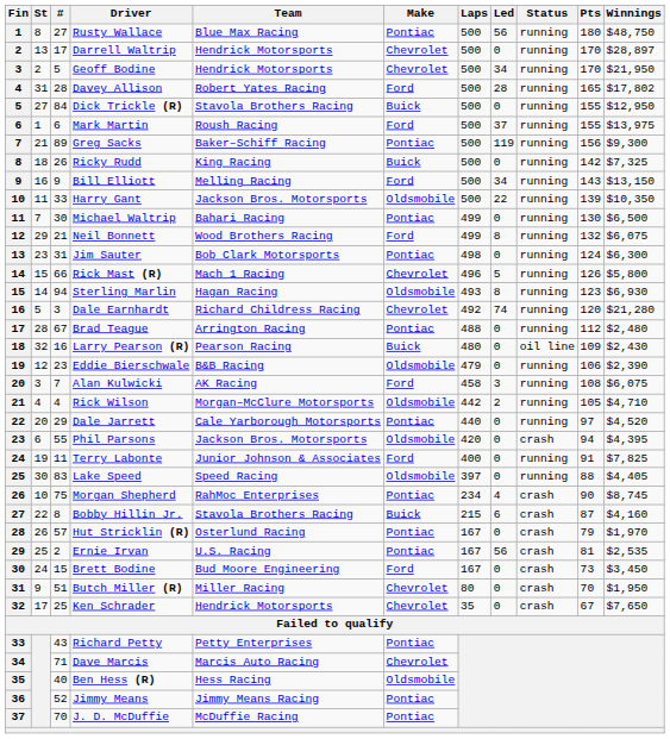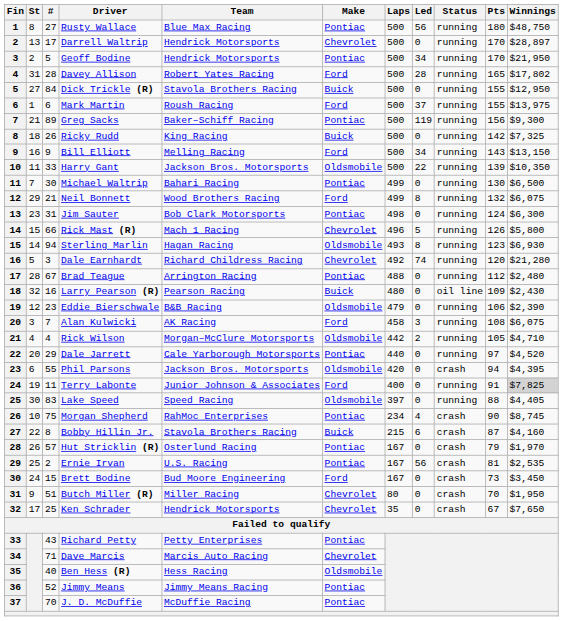 <table class="wikitable" style="font-size:95%">
 <tr>
 <th>Fin</th>
 <th>St</th>
 <th>#</th>
 <th>Driver</th>
 <th>Team</th>
 <th>Make</th>
 <th>Laps</th>
 <th>Led</th>
 <th>Status</th>
 <th>Pts</th>
 <th>Winnings</th>
 </tr>
 <tr>
 <th>1</th>
 <td>8</td>
 <td>27</td>
 <td><a href='#'>Rusty Wallace</a></td>
 <td><a href='#'>Blue Max Racing</a></td>
 <td><a href='#'>Pontiac</a></td>
 <td>500</td>
 <td>56</td>
 <td>running</td>
 <td>180</td>
 <td>$48,750</td>
 </tr>
 <tr>
 <th>2</th>
 <td>13</td>
 <td>17</td>
 <td><a href='#'>Darrell Waltrip</a></td>
 <td><a href='#'>Hendrick Motorsports</a></td>
 <td><a href='#'>Chevrolet</a></td>
 <td>500</td>
 <td>0</td>
 <td>running</td>
 <td>170</td>
 <td>$28,897</td>
 </tr>
 <tr>
 <th>3</th>
 <td>2</td>
 <td>5</td>
 <td><a href='#'>Geoff Bodine</a></td>
 <td><a href='#'>Hendrick Motorsports</a></td>
-<td><a href='#'>Chevrolet</a></td>
+<td><a href='#'>Pontiac</a></td>
 <td>500</td>
 <td>34</td>
 <td>running</td>
 <td>170</td>
 <td>$21,950</td>
 </tr>
 <tr>
 <th>4</th>
 <td>31</td>
 <td>28</td>
 <td><a href='#'>Davey Allison</a></td>
 <td><a href='#'>Robert Yates Racing</a></td>
 <td><a href='#'>Ford</a></td>
 <td>500</td>
 <td>28</td>
 <td>running</td>
 <td>165</td>
 <td>$17,802</td>
 </tr>
 <tr>
 <th>5</th>
 <td>27</td>
 <td>84</td>
 <td><a href='#'>Dick Trickle</a> <strong>(R)</strong></td>
 <td><a href='#'>Stavola Brothers Racing</a></td>
 <td><a href='#'>Buick</a></td>
 <td>500</td>
 <td>0</td>
 <td>running</td>
 <td>155</td>
 <td>$12,950</td>
 </tr>
 <tr>
 <th>6</th>
 <td>1</td>
 <td>6</td>
 <td><a href='#'>Mark Martin</a></td>
 <td><a href='#'>Roush Racing</a></td>
 <td><a href='#'>Ford</a></td>
 <td>500</td>
 <td>37</td>
 <td>running</td>
 <td>155</td>
 <td>$13,975</td>
 </tr>
 <tr>
 <th>7</th>
 <td>21</td>
 <td>89</td>
 <td><a href='#'>Greg Sacks</a></td>
 <td><a href='#'>Baker–Schiff Racing</a></td>
 <td><a href='#'>Pontiac</a></td>
 <td>500</td>
 <td>119</td>
 <td>running</td>
 <td>156</td>
 <td>$9,300</td>
 </tr>
 <tr>
 <th>8</th>
 <td>18</td>
 <td>26</td>
 <td><a href='#'>Ricky Rudd</a></td>
 <td><a href='#'>King Racing</a></td>
 <td><a href='#'>Buick</a></td>
 <td>500</td>
 <td>0</td>
 <td>running</td>
 <td>142</td>
 <td>$7,325</td>
 </tr>
 <tr>
 <th>9</th>
 <td>16</td>
 <td>9</td>
 <td><a href='#'>Bill Elliott</a></td>
 <td><a href='#'>Melling Racing</a></td>
 <td><a href='#'>Ford</a></td>
 <td>500</td>
 <td>34</td>
 <td>running</td>
 <td>143</td>
 <td>$13,150</td>
 </tr>
 <tr>
 <th>10</th>
 <td>11</td>
 <td>33</td>
 <td><a href='#'>Harry Gant</a></td>
 <td><a href='#'>Jackson Bros. Motorsports</a></td>
 <td><a href='#'>Oldsmobile</a></td>
 <td>500</td>
 <td>22</td>
 <td>running</td>
 <td>139</td>
 <td>$10,350</td>
 </tr>
 <tr>
 <th>11</th>
 <td>7</td>
 <td>30</td>
 <td><a href='#'>Michael Waltrip</a></td>
 <td><a href='#'>Bahari Racing</a></td>
 <td><a href='#'>Pontiac</a></td>
 <td>499</td>
 <td>0</td>
 <td>running</td>
 <td>130</td>
 <td>$6,500</td>
 </tr>
 <tr>
 <th>12</th>
 <td>29</td>
 <td>21</td>
 <td><a href='#'>Neil Bonnett</a></td>
 <td><a href='#'>Wood Brothers Racing</a></td>
 <td><a href='#'>Ford</a></td>
 <td>499</td>
 <td>8</td>
 <td>running</td>
 <td>132</td>
 <td>$6,075</td>
 </tr>
 <tr>
 <th>13</th>
 <td>23</td>
 <td>31</td>
 <td><a href='#'>Jim Sauter</a></td>
 <td><a href='#'>Bob Clark Motorsports</a></td>
 <td><a href='#'>Pontiac</a></td>
 <td>498</td>
 <td>0</td>
 <td>running</td>
 <td>124</td>
 <td>$6,300</td>
 </tr>
 <tr>
 <th>14</th>
 <td>15</td>
 <td>66</td>
 <td><a href='#'>Rick Mast</a> <strong>(R)</strong></td>
 <td><a href='#'>Mach 1 Racing</a></td>
 <td><a href='#'>Chevrolet</a></td>
 <td>496</td>
 <td>5</td>
 <td>running</td>
 <td>126</td>
 <td>$5,800</td>
 </tr>
 <tr>
 <th>15</th>
 <td>14</td>
 <td>94</td>
 <td><a href='#'>Sterling Marlin</a></td>
 <td><a href='#'>Hagan Racing</a></td>
 <td><a href='#'>Oldsmobile</a></td>
 <td>493</td>
 <td>8</td>
 <td>running</td>
 <td>123</td>
 <td>$6,930</td>
 </tr>
 <tr>
 <th>16</th>
 <td>5</td>
 <td>3</td>
 <td><a href='#'>Dale Earnhardt</a></td>
 <td><a href='#'>Richard Childress Racing</a></td>
 <td><a href='#'>Chevrolet</a></td>
 <td>492</td>
 <td>74</td>
 <td>running</td>
 <td>120</td>
 <td>$21,280</td>
 </tr>
 <tr>
 <th>17</th>
 <td>28</td>
 <td>67</td>
 <td><a href='#'>Brad Teague</a></td>
 <td><a href='#'>Arrington Racing</a></td>
 <td><a href='#'>Pontiac</a></td>
 <td>488</td>
 <td>0</td>
 <td>running</td>
 <td>112</td>
 <td>$2,480</td>
 </tr>
 <tr>
 <th>18</th>
 <td>32</td>
 <td>16</td>
 <td><a href='#'>Larry Pearson</a> <strong>(R)</strong></td>
 <td><a href='#'>Pearson Racing</a></td>
 <td><a href='#'>Buick</a></td>
 <td>480</td>
 <td>0</td>
 <td>oil line</td>
 <td>109</td>
 <td>$2,430</td>
 </tr>
 <tr>
 <th>19</th>
 <td>12</td>
 <td>23</td>
 <td><a href='#'>Eddie Bierschwale</a></td>
 <td><a href='#'>B&B Racing</a></td>
 <td><a href='#'>Oldsmobile</a></td>
 <td>479</td>
 <td>0</td>
 <td>running</td>
 <td>106</td>
 <td>$2,390</td>
 </tr>
 <tr>
 <th>20</th>
 <td>3</td>
 <td>7</td>
 <td><a href='#'>Alan Kulwicki</a></td>
 <td><a href='#'>AK Racing</a></td>
 <td><a href='#'>Ford</a></td>
 <td>458</td>
 <td>3</td>
 <td>running</td>
 <td>108</td>
 <td>$6,075</td>
 </tr>
 <tr>
 <th>21</th>
 <td>4</td>
 <td>4</td>
 <td><a href='#'>Rick Wilson</a></td>
 <td><a href='#'>Morgan–McClure Motorsports</a></td>
 <td><a href='#'>Oldsmobile</a></td>
 <td>442</td>
 <td>2</td>
 <td>running</td>
 <td>105</td>
 <td>$4,710</td>
 </tr>
 <tr>
 <th>22</th>
 <td>20</td>
 <td>29</td>
 <td><a href='#'>Dale Jarrett</a></td>
 <td><a href='#'>Cale Yarborough Motorsports</a></td>
 <td><a href='#'>Pontiac</a></td>
 <td>440</td>
 <td>0</td>
 <td>running</td>
 <td>97</td>
 <td>$4,520</td>
 </tr>
 <tr>
 <th>23</th>
 <td>6</td>
 <td>55</td>
 <td><a href='#'>Phil Parsons</a></td>
 <td><a href='#'>Jackson Bros. Motorsports</a></td>
 <td><a href='#'>Oldsmobile</a></td>
 <td>420</td>
 <td>0</td>
 <td>crash</td>
 <td>94</td>
 <td>$4,395</td>
 </tr>
 <tr>
 <th>24</th>
 <td>19</td>
 <td>11</td>
 <td><a href='#'>Terry Labonte</a></td>
 <td><a href='#'>Junior Johnson & Associates</a></td>
 <td><a href='#'>Ford</a></td>
 <td>400</td>
 <td>0</td>
 <td>running</td>
 <td>91</td>
-<td>$7,825</td>
+<td style="background: lightgrey;">$7,825</td>
 </tr>
 <tr>
 <th>25</th>
 <td>30</td>
 <td>83</td>
 <td><a href='#'>Lake Speed</a></td>
 <td><a href='#'>Speed Racing</a></td>
 <td><a href='#'>Oldsmobile</a></td>
 <td>397</td>
 <td>0</td>
 <td>running</td>
 <td>88</td>
 <td>$4,405</td>
 </tr>
 <tr>
 <th>26</th>
 <td>10</td>
 <td>75</td>
 <td><a href='#'>Morgan Shepherd</a></td>
 <td><a href='#'>RahMoc Enterprises</a></td>
 <td><a href='#'>Pontiac</a></td>
 <td>234</td>
 <td>4</td>
 <td>crash</td>
 <td>90</td>
 <td>$8,745</td>
 </tr>
 <tr>
 <th>27</th>
 <td>22</td>
 <td>8</td>
 <td><a href='#'>Bobby Hillin Jr.</a></td>
 <td><a href='#'>Stavola Brothers Racing</a></td>
 <td><a href='#'>Buick</a></td>
 <td>215</td>
 <td>6</td>
 <td>crash</td>
 <td>87</td>
 <td>$4,160</td>
 </tr>
 <tr>
 <th>28</th>
 <td>26</td>
 <td>57</td>
 <td><a href='#'>Hut Stricklin</a> <strong>(R)</strong></td>
 <td><a href='#'>Osterlund Racing</a></td>
 <td><a href='#'>Pontiac</a></td>
 <td>167</td>
 <td>0</td>
 <td>crash</td>
 <td>79</td>
 <td>$1,970</td>
 </tr>
 <tr>
 <th>29</th>
 <td>25</td>
 <td>2</td>
 <td><a href='#'>Ernie Irvan</a></td>
 <td><a href='#'>U.S. Racing</a></td>
 <td><a href='#'>Pontiac</a></td>
 <td>167</td>
 <td>56</td>
 <td>crash</td>
 <td>81</td>
 <td>$2,535</td>
 </tr>
 <tr>
 <th>30</th>
 <td>24</td>
 <td>15</td>
 <td><a href='#'>Brett Bodine</a></td>
 <td><a href='#'>Bud Moore Engineering</a></td>
 <td><a href='#'>Ford</a></td>
 <td>167</td>
 <td>0</td>
 <td>crash</td>
 <td>73</td>
 <td>$3,450</td>
 </tr>
 <tr>
 <th>31</th>
 <td>9</td>
 <td>51</td>
 <td><a href='#'>Butch Miller</a> <strong>(R)</strong></td>
 <td><a href='#'>Miller Racing</a></td>
 <td><a href='#'>Chevrolet</a></td>
 <td>80</td>
 <td>0</td>
 <td>crash</td>
 <td>70</td>
 <td>$1,950</td>
 </tr>
 <tr>
 <th>32</th>
 <td>17</td>
 <td>25</td>
 <td><a href='#'>Ken Schrader</a></td>
 <td><a href='#'>Hendrick Motorsports</a></td>
 <td><a href='#'>Chevrolet</a></td>
 <td>35</td>
 <td>0</td>
 <td>crash</td>
 <td>67</td>
 <td>$7,650</td>
 </tr>
 <tr>
 <th colspan="11">Failed to qualify</th>
 </tr>
 <tr>
 <th>33</th>
 <th rowspan="5"></th>
 <td>43</td>
 <td><a href='#'>Richard Petty</a></td>
 <td><a href='#'>Petty Enterprises</a></td>
 <td><a href='#'>Pontiac</a></td>
 <th colspan="5" rowspan="5"></th>
 </tr>
 <tr>
 <th>34</th>
 <td>71</td>
 <td><a href='#'>Dave Marcis</a></td>
 <td><a href='#'>Marcis Auto Racing</a></td>
 <td><a href='#'>Chevrolet</a></td>
 </tr>
 <tr>
 <th>35</th>
 <td>40</td>
 <td><a href='#'>Ben Hess</a> <strong>(R)</strong></td>
 <td><a href='#'>Hess Racing</a></td>
 <td><a href='#'>Oldsmobile</a></td>
 </tr>
 <tr>
 <th>36</th>
 <td>52</td>
 <td><a href='#'>Jimmy Means</a></td>
 <td><a href='#'>Jimmy Means Racing</a></td>
 <td><a href='#'>Pontiac</a></td>
 </tr>
 <tr>
 <th>37</th>
 <td>70</td>
 <td><a href='#'>J. D. McDuffie</a></td>
 <td><a href='#'>McDuffie Racing</a></td>
 <td><a href='#'>Pontiac</a></td>
 </tr>
 <tr>
 <th colspan="11"></th>
 </tr>
 </table>
